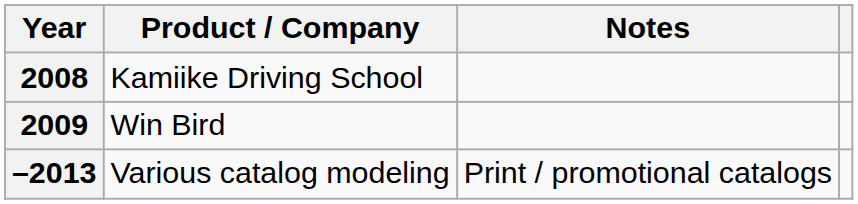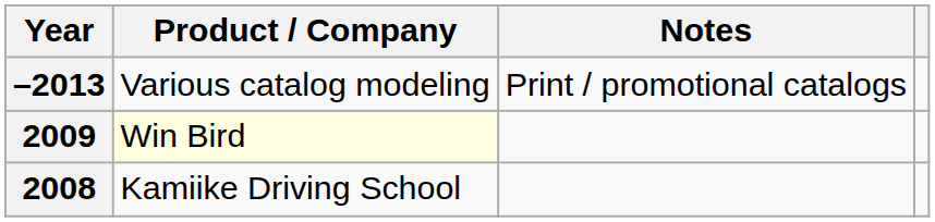 <table class="wikitable plainrowheaders sortable">
 <tr>
 <th scope="col">Year</th>
 <th scope="col">Product / Company</th>
 <th scope="col">Notes</th>
 <th scope="col" class="unsortable"></th>
 </tr>
 <tr>
+<th scope="row">–2013</th>
+<td>Various catalog modeling</td>
+<td>Print / promotional catalogs</td>
+<td style="text-align:center"></td>
+</tr>
+<tr>
+<th scope="row">2009</th>
+<td style="background: lightyellow;">Win Bird</td>
+<td></td>
+<td style="text-align:center"></td>
+</tr>
+<tr>
 <th scope="row">2008</th>
 <td>Kamiike Driving School</td>
 <td></td>
 <td style="text-align:center"></td>
 </tr>
-<tr>
-<th scope="row">2009</th>
-<td>Win Bird</td>
-<td></td>
-<td style="text-align:center"></td>
-</tr>
-<tr>
-<th scope="row">–2013</th>
-<td>Various catalog modeling</td>
-<td>Print / promotional catalogs</td>
-<td style="text-align:center"></td>
-</tr>
 </table>
